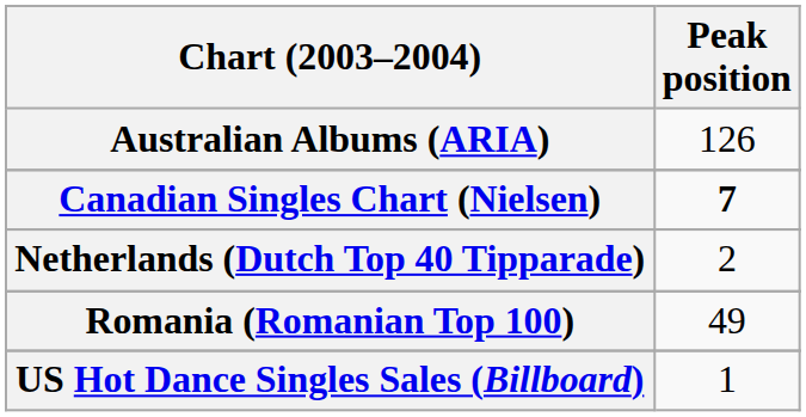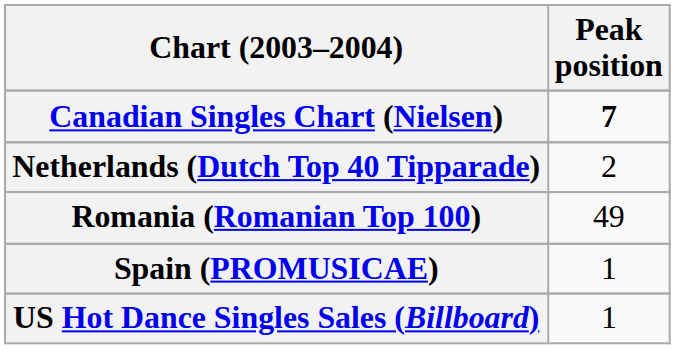 <table class="wikitable sortable plainrowheaders" style="text-align:center">
 <tr>
 <th scope="col">Chart (2003–2004)</th>
 <th scope="col">Peak<br>position</th>
-</tr>
-<tr>
-<th scope="row">Australian Albums (<a href='#'>ARIA</a>)</th>
-<td>126</td>
 </tr>
 <tr>
 </tr>
 <tr>
 </tr>
 <tr>
 </tr>
 <tr>
 </tr>
 <tr>
 <th scope="row"><a href='#'>Canadian Singles Chart</a> (<a href='#'>Nielsen</a>)</th>
 <td><strong>7</strong></td>
 </tr>
 <tr>
 </tr>
 <tr>
 </tr>
 <tr>
 </tr>
 <tr>
 </tr>
 <tr>
 </tr>
 <tr>
 <th scope="row">Netherlands (<a href='#'>Dutch Top 40 Tipparade</a>)<br></th>
 <td>2</td>
 </tr>
 <tr>
 </tr>
 <tr>
 <th scope="row">Romania (<a href='#'>Romanian Top 100</a>)</th>
 <td>49</td>
 </tr>
 <tr>
 </tr>
 <tr>
+<th scope="row">Spain (<a href='#'>PROMUSICAE</a>)</th>
+<td>1</td>
+</tr>
+<tr>
 </tr>
 <tr>
 </tr>
 <tr>
 <th scope="row">US <a href='#'>Hot Dance Singles Sales (<em>Billboard</em>)</a></th>
 <td>1</td>
 </tr>
 </table>
